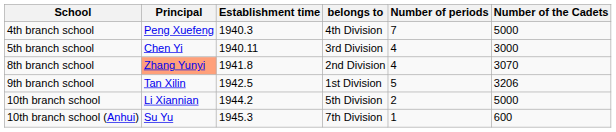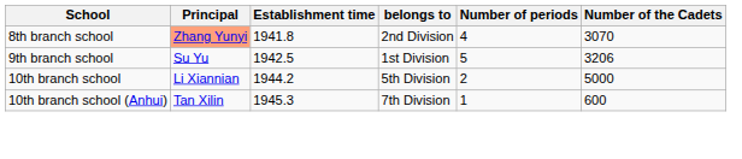 <table class="wikitable">
 <tr>
 <th>School</th>
 <th>Principal</th>
 <th>Establishment time</th>
 <th>belongs to</th>
 <th>Number of periods</th>
 <th>Number of the Cadets</th>
-</tr>
-<tr>
-<td>4th branch school</td>
-<td><a href='#'>Peng Xuefeng</a></td>
-<td>1940.3</td>
-<td>4th Division</td>
-<td>7</td>
-<td>5000</td>
-</tr>
-<tr>
-<td>5th branch school</td>
-<td><a href='#'>Chen Yi</a></td>
-<td>1940.11</td>
-<td>3rd Division</td>
-<td>4</td>
-<td>3000</td>
 </tr>
 <tr>
 <td>8th branch school</td>
 <td style="background: lightsalmon;"><a href='#'>Zhang Yunyi</a></td>
 <td>1941.8</td>
 <td>2nd Division</td>
 <td>4</td>
 <td>3070</td>
 </tr>
 <tr>
 <td>9th branch school</td>
-<td><a href='#'>Tan Xilin</a></td>
+<td><a href='#'>Su Yu</a></td>
 <td>1942.5</td>
 <td>1st Division</td>
 <td>5</td>
 <td>3206</td>
 </tr>
 <tr>
 <td>10th branch school</td>
 <td><a href='#'>Li Xiannian</a></td>
 <td>1944.2</td>
 <td>5th Division</td>
 <td>2</td>
 <td>5000</td>
 </tr>
 <tr>
 <td>10th branch school (<a href='#'>Anhui</a>)</td>
-<td><a href='#'>Su Yu</a></td>
+<td><a href='#'>Tan Xilin</a></td>
 <td>1945.3</td>
 <td>7th Division</td>
 <td>1</td>
 <td>600</td>
 </tr>
 </table>
